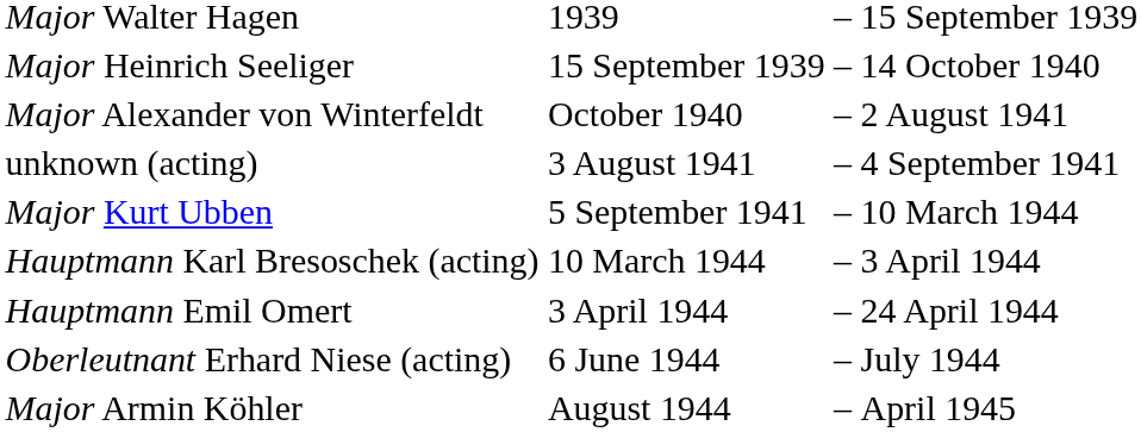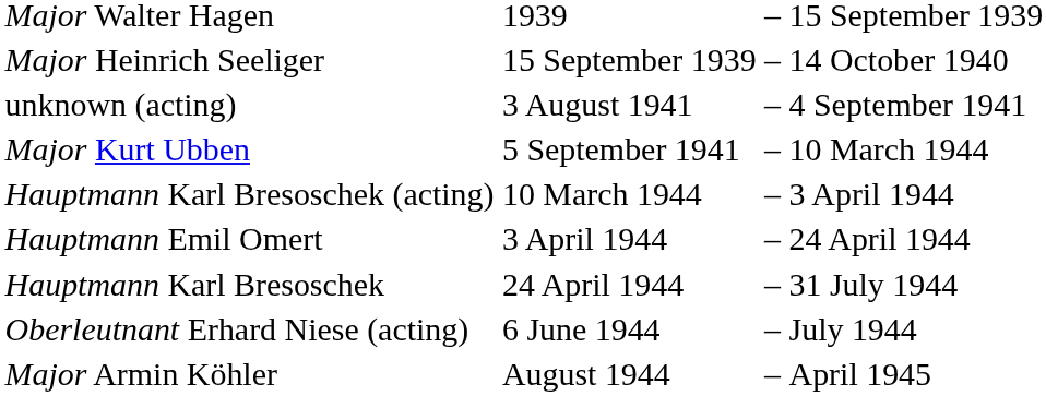 <table>
 <tr>
 <td> <em>Major</em> Walter Hagen</td>
 <td>1939</td>
 <td>–</td>
 <td>15 September 1939</td>
 </tr>
 <tr>
 <td> <em>Major</em> Heinrich Seeliger</td>
 <td>15 September 1939</td>
 <td>–</td>
 <td>14 October 1940</td>
-</tr>
-<tr>
-<td> <em>Major</em> Alexander von Winterfeldt</td>
-<td>October 1940</td>
-<td>–</td>
-<td>2 August 1941</td>
 </tr>
 <tr>
 <td> unknown (acting)</td>
 <td>3 August 1941</td>
 <td>–</td>
 <td>4 September 1941</td>
 </tr>
 <tr>
 <td> <em>Major</em> <a href='#'>Kurt Ubben</a></td>
 <td>5 September 1941</td>
 <td>–</td>
 <td>10 March 1944</td>
 </tr>
 <tr>
 <td> <em>Hauptmann</em> Karl Bresoschek (acting)</td>
 <td>10 March 1944</td>
 <td>–</td>
 <td>3 April 1944</td>
 </tr>
 <tr>
 <td> <em>Hauptmann</em> Emil Omert</td>
 <td>3 April 1944</td>
 <td>–</td>
 <td>24 April 1944</td>
 </tr>
 <tr>
+<td> <em>Hauptmann</em> Karl Bresoschek</td>
+<td>24 April 1944</td>
+<td>–</td>
+<td>31 July 1944</td>
+</tr>
+<tr>
 <td> <em>Oberleutnant</em> Erhard Niese (acting)</td>
 <td>6 June 1944</td>
 <td>–</td>
 <td>July 1944</td>
 </tr>
 <tr>
 <td> <em>Major</em> Armin Köhler</td>
 <td>August 1944</td>
 <td>–</td>
 <td>April 1945</td>
 </tr>
 </table>
